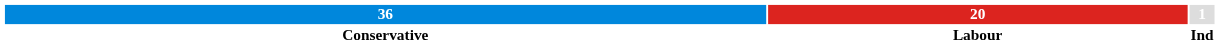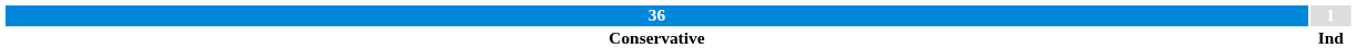 <table style="width:100%; text-align:center;">
 <tr style="color:white;">
 <td style="background:#0087dc; width:63.1%;"><strong>36</strong></td>
-<td style="background:#dc241f; width:35.1;"><strong>20</strong></td>
 <td style="background:#DDDDDD ; width:1.8%;"><strong>1</strong></td>
 </tr>
 <tr>
 <td><span><strong>Conservative</strong></span></td>
-<td><span><strong>Labour</strong></span></td>
 <td><span><strong>Ind</strong></span></td>
 </tr>
 </table>
